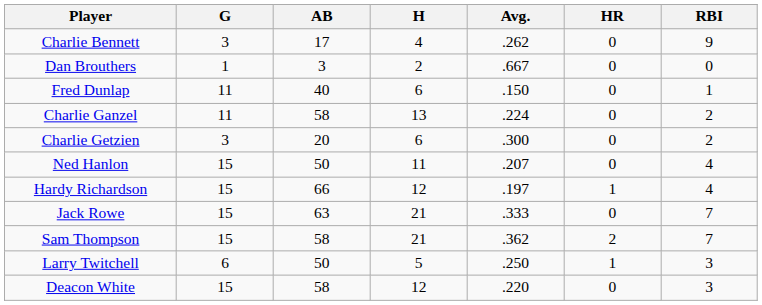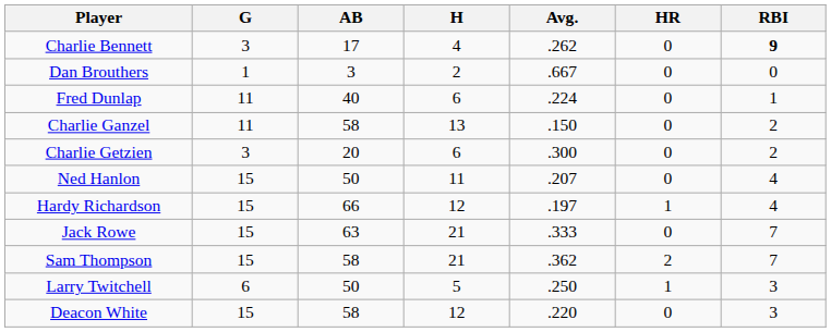 <table class="wikitable sortable">
 <tr>
 <th bgcolor="#DDDDFF" width="16%">Player</th>
 <th bgcolor="#DDDDFF" width="9%">G</th>
 <th bgcolor="#DDDDFF" width="9%">AB</th>
 <th bgcolor="#DDDDFF" width="9%">H</th>
 <th bgcolor="#DDDDFF" width="9%">Avg.</th>
 <th bgcolor="#DDDDFF" width="9%">HR</th>
 <th bgcolor="#DDDDFF" width="9%">RBI</th>
 </tr>
 <tr align="center">
 <td><a href='#'>Charlie Bennett</a></td>
 <td>3</td>
 <td>17</td>
 <td>4</td>
 <td>.262</td>
 <td>0</td>
-<td>9</td>
+<td><strong>9</strong></td>
 </tr>
 <tr align="center">
 <td><a href='#'>Dan Brouthers</a></td>
 <td>1</td>
 <td>3</td>
 <td>2</td>
 <td>.667</td>
 <td>0</td>
 <td>0</td>
 </tr>
 <tr align="center">
 <td><a href='#'>Fred Dunlap</a></td>
 <td>11</td>
 <td>40</td>
 <td>6</td>
-<td>.150</td>
+<td>.224</td>
 <td>0</td>
 <td>1</td>
 </tr>
 <tr align="center">
 <td><a href='#'>Charlie Ganzel</a></td>
 <td>11</td>
 <td>58</td>
 <td>13</td>
-<td>.224</td>
+<td>.150</td>
 <td>0</td>
 <td>2</td>
 </tr>
 <tr align="center">
 <td><a href='#'>Charlie Getzien</a></td>
 <td>3</td>
 <td>20</td>
 <td>6</td>
 <td>.300</td>
 <td>0</td>
 <td>2</td>
 </tr>
 <tr align="center">
 <td><a href='#'>Ned Hanlon</a></td>
 <td>15</td>
 <td>50</td>
 <td>11</td>
 <td>.207</td>
 <td>0</td>
 <td>4</td>
 </tr>
 <tr align="center">
 <td><a href='#'>Hardy Richardson</a></td>
 <td>15</td>
 <td>66</td>
 <td>12</td>
 <td>.197</td>
 <td>1</td>
 <td>4</td>
 </tr>
 <tr align="center">
 <td><a href='#'>Jack Rowe</a></td>
 <td>15</td>
 <td>63</td>
 <td>21</td>
 <td>.333</td>
 <td>0</td>
 <td>7</td>
 </tr>
 <tr align="center">
 <td><a href='#'>Sam Thompson</a></td>
 <td>15</td>
 <td>58</td>
 <td>21</td>
 <td>.362</td>
 <td>2</td>
 <td>7</td>
 </tr>
 <tr align="center">
 <td><a href='#'>Larry Twitchell</a></td>
 <td>6</td>
 <td>50</td>
 <td>5</td>
 <td>.250</td>
 <td>1</td>
 <td>3</td>
 </tr>
 <tr align="center">
 <td><a href='#'>Deacon White</a></td>
 <td>15</td>
 <td>58</td>
 <td>12</td>
 <td>.220</td>
 <td>0</td>
 <td>3</td>
 </tr>
 </table>
